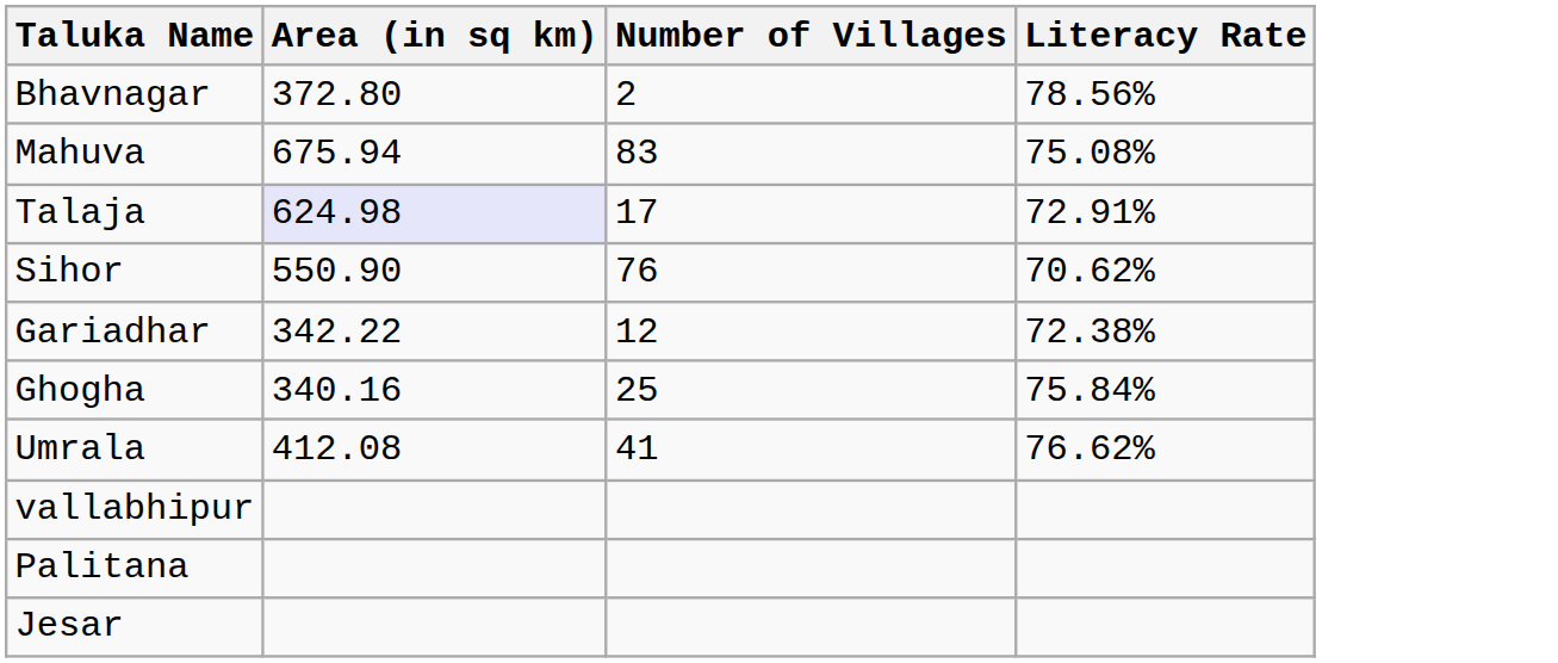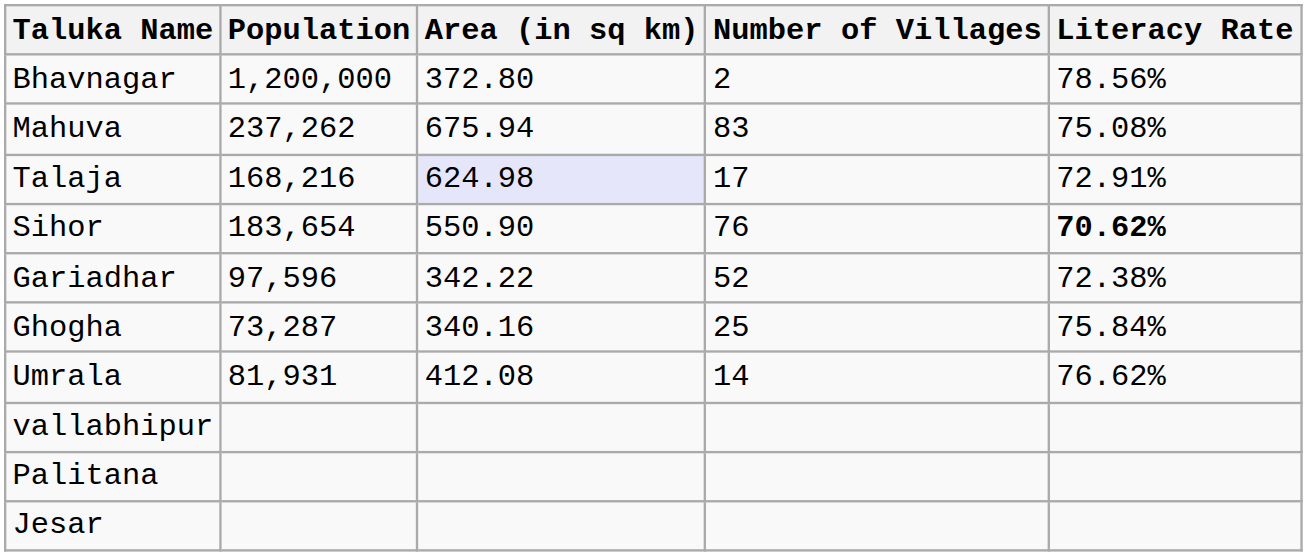 <table class="wikitable">
 <tr>
 <th>Taluka Name</th>
+<th>Population</th>
 <th>Area (in sq km)</th>
 <th>Number of Villages</th>
 <th>Literacy Rate</th>
 </tr>
 <tr>
 <td>Bhavnagar</td>
+<td>1,200,000</td>
 <td>372.80</td>
 <td>2</td>
 <td>78.56%</td>
 </tr>
 <tr>
 <td>Mahuva</td>
+<td>237,262</td>
 <td>675.94</td>
 <td>83</td>
 <td>75.08%</td>
 </tr>
 <tr>
 <td>Talaja</td>
+<td>168,216</td>
 <td style="background: lavender;">624.98</td>
 <td>17</td>
 <td>72.91%</td>
 </tr>
 <tr>
 <td>Sihor</td>
+<td>183,654</td>
 <td>550.90</td>
 <td>76</td>
-<td>70.62%</td>
+<td><strong>70.62%</strong></td>
 </tr>
 <tr>
 <td>Gariadhar</td>
+<td>97,596</td>
 <td>342.22</td>
-<td>12</td>
+<td>52</td>
 <td>72.38%</td>
 </tr>
 <tr>
 <td>Ghogha</td>
+<td>73,287</td>
 <td>340.16</td>
 <td>25</td>
 <td>75.84%</td>
 </tr>
 <tr>
 <td>Umrala</td>
+<td>81,931</td>
 <td>412.08</td>
-<td>41</td>
+<td>14</td>
 <td>76.62%</td>
 </tr>
 <tr>
 <td>vallabhipur</td>
+<td></td>
 <td></td>
 <td></td>
 <td></td>
 </tr>
 <tr>
 <td>Palitana</td>
 <td></td>
 <td></td>
 <td></td>
+<td></td>
 </tr>
 <tr>
 <td>Jesar</td>
 <td></td>
 <td></td>
 <td></td>
+<td></td>
 </tr>
 </table>
